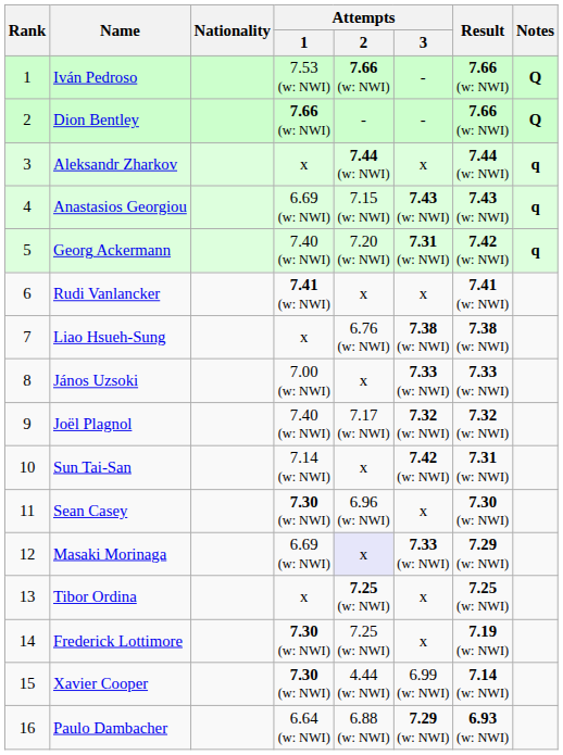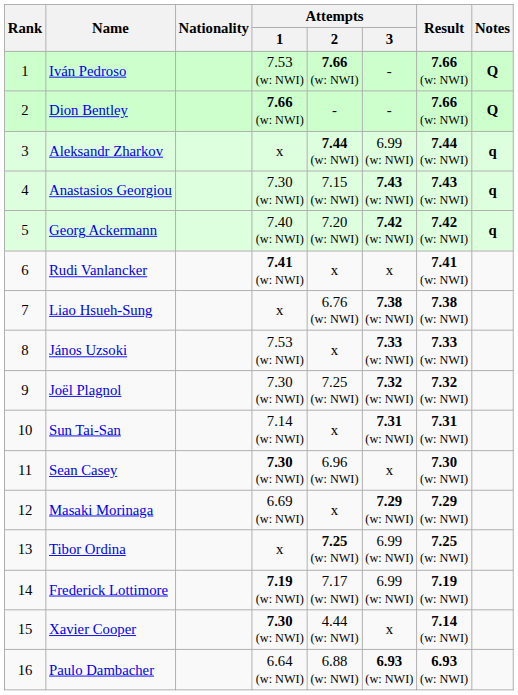 <table class="wikitable sortable" style="text-align:center">
 <tr>
 <th rowspan=2>Rank</th>
 <th rowspan=2>Name</th>
 <th rowspan=2>Nationality</th>
 <th colspan=3>Attempts</th>
 <th rowspan=2>Result</th>
 <th rowspan=2>Notes</th>
 </tr>
 <tr>
 <th>1</th>
 <th>2</th>
 <th>3</th>
 </tr>
 <tr bgcolor=ccffcc>
 <td>1</td>
 <td align=left><a href='#'>Iván Pedroso</a></td>
 <td align=left></td>
 <td>7.53<br><small>(w: NWI)</small></td>
 <td><strong>7.66</strong><br><small>(w: NWI)</small></td>
 <td>-</td>
 <td><strong>7.66</strong> <br><small>(w: NWI)</small></td>
 <td><strong>Q</strong></td>
 </tr>
 <tr bgcolor=ccffcc>
 <td>2</td>
 <td align=left><a href='#'>Dion Bentley</a></td>
 <td align=left></td>
 <td><strong>7.66</strong><br><small>(w: NWI)</small></td>
 <td>-</td>
 <td>-</td>
 <td><strong>7.66</strong> <br><small>(w: NWI)</small></td>
 <td><strong>Q</strong></td>
 </tr>
 <tr bgcolor=ddffdd>
 <td>3</td>
 <td align=left><a href='#'>Aleksandr Zharkov</a></td>
 <td align=left></td>
 <td>x</td>
 <td><strong>7.44</strong><br><small>(w: NWI)</small></td>
-<td>x</td>
+<td>6.99<br><small>(w: NWI)</small></td>
 <td><strong>7.44</strong> <br><small>(w: NWI)</small></td>
 <td><strong>q</strong></td>
 </tr>
 <tr bgcolor=ddffdd>
 <td>4</td>
 <td align=left><a href='#'>Anastasios Georgiou</a></td>
 <td align=left></td>
-<td>6.69<br><small>(w: NWI)</small></td>
+<td>7.30<br><small>(w: NWI)</small></td>
 <td>7.15<br><small>(w: NWI)</small></td>
 <td><strong>7.43</strong><br><small>(w: NWI)</small></td>
 <td><strong>7.43</strong> <br><small>(w: NWI)</small></td>
 <td><strong>q</strong></td>
 </tr>
 <tr bgcolor=ddffdd>
 <td>5</td>
 <td align=left><a href='#'>Georg Ackermann</a></td>
 <td align=left></td>
 <td>7.40<br><small>(w: NWI)</small></td>
 <td>7.20<br><small>(w: NWI)</small></td>
-<td><strong>7.31</strong><br><small>(w: NWI)</small></td>
+<td><strong>7.42</strong><br><small>(w: NWI)</small></td>
 <td><strong>7.42</strong> <br><small>(w: NWI)</small></td>
 <td><strong>q</strong></td>
 </tr>
 <tr>
 <td>6</td>
 <td align=left><a href='#'>Rudi Vanlancker</a></td>
 <td align=left></td>
 <td><strong>7.41</strong><br><small>(w: NWI)</small></td>
 <td>x</td>
 <td>x</td>
 <td><strong>7.41</strong> <br><small>(w: NWI)</small></td>
 <td></td>
 </tr>
 <tr>
 <td>7</td>
 <td align=left><a href='#'>Liao Hsueh-Sung</a></td>
 <td align=left></td>
 <td>x</td>
 <td>6.76<br><small>(w: NWI)</small></td>
 <td><strong>7.38</strong><br><small>(w: NWI)</small></td>
 <td><strong>7.38</strong> <br><small>(w: NWI)</small></td>
 <td></td>
 </tr>
 <tr>
 <td>8</td>
 <td align=left><a href='#'>János Uzsoki</a></td>
 <td align=left></td>
-<td>7.00<br><small>(w: NWI)</small></td>
+<td>7.53<br><small>(w: NWI)</small></td>
 <td>x</td>
 <td><strong>7.33</strong><br><small>(w: NWI)</small></td>
 <td><strong>7.33</strong> <br><small>(w: NWI)</small></td>
 <td></td>
 </tr>
 <tr>
 <td>9</td>
 <td align=left><a href='#'>Joël Plagnol</a></td>
 <td align=left></td>
-<td>7.40<br><small>(w: NWI)</small></td>
-<td>7.17<br><small>(w: NWI)</small></td>
+<td>7.30<br><small>(w: NWI)</small></td>
+<td>7.25<br><small>(w: NWI)</small></td>
 <td><strong>7.32</strong><br><small>(w: NWI)</small></td>
 <td><strong>7.32</strong> <br><small>(w: NWI)</small></td>
 <td></td>
 </tr>
 <tr>
 <td>10</td>
 <td align=left><a href='#'>Sun Tai-San</a></td>
 <td align=left></td>
 <td>7.14<br><small>(w: NWI)</small></td>
 <td>x</td>
-<td><strong>7.42</strong><br><small>(w: NWI)</small></td>
+<td><strong>7.31</strong><br><small>(w: NWI)</small></td>
 <td><strong>7.31</strong> <br><small>(w: NWI)</small></td>
 <td></td>
 </tr>
 <tr>
 <td>11</td>
 <td align=left><a href='#'>Sean Casey</a></td>
 <td align=left></td>
 <td><strong>7.30</strong><br><small>(w: NWI)</small></td>
 <td>6.96<br><small>(w: NWI)</small></td>
 <td>x</td>
 <td><strong>7.30</strong> <br><small>(w: NWI)</small></td>
 <td></td>
 </tr>
 <tr>
 <td>12</td>
 <td align=left><a href='#'>Masaki Morinaga</a></td>
 <td align=left></td>
 <td>6.69<br><small>(w: NWI)</small></td>
-<td style="background: lavender;">x</td>
-<td><strong>7.33</strong><br><small>(w: NWI)</small></td>
+<td>x</td>
+<td><strong>7.29</strong><br><small>(w: NWI)</small></td>
 <td><strong>7.29</strong> <br><small>(w: NWI)</small></td>
 <td></td>
 </tr>
 <tr>
 <td>13</td>
 <td align=left><a href='#'>Tibor Ordina</a></td>
 <td align=left></td>
 <td>x</td>
 <td><strong>7.25</strong><br><small>(w: NWI)</small></td>
-<td>x</td>
+<td>6.99<br><small>(w: NWI)</small></td>
 <td><strong>7.25</strong> <br><small>(w: NWI)</small></td>
 <td></td>
 </tr>
 <tr>
 <td>14</td>
 <td align=left><a href='#'>Frederick Lottimore</a></td>
 <td align=left></td>
-<td><strong>7.30</strong><br><small>(w: NWI)</small></td>
-<td>7.25<br><small>(w: NWI)</small></td>
-<td>x</td>
+<td><strong>7.19</strong><br><small>(w: NWI)</small></td>
+<td>7.17<br><small>(w: NWI)</small></td>
+<td>6.99<br><small>(w: NWI)</small></td>
 <td><strong>7.19</strong> <br><small>(w: NWI)</small></td>
 <td></td>
 </tr>
 <tr>
 <td>15</td>
 <td align=left><a href='#'>Xavier Cooper</a></td>
 <td align=left></td>
 <td><strong>7.30</strong><br><small>(w: NWI)</small></td>
 <td>4.44<br><small>(w: NWI)</small></td>
-<td>6.99<br><small>(w: NWI)</small></td>
+<td>x</td>
 <td><strong>7.14</strong> <br><small>(w: NWI)</small></td>
 <td></td>
 </tr>
 <tr>
 <td>16</td>
 <td align=left><a href='#'>Paulo Dambacher</a></td>
 <td align=left></td>
 <td>6.64<br><small>(w: NWI)</small></td>
 <td>6.88<br><small>(w: NWI)</small></td>
-<td><strong>7.29</strong><br><small>(w: NWI)</small></td>
+<td><strong>6.93</strong><br><small>(w: NWI)</small></td>
 <td><strong>6.93</strong> <br><small>(w: NWI)</small></td>
 <td></td>
 </tr>
 </table>
